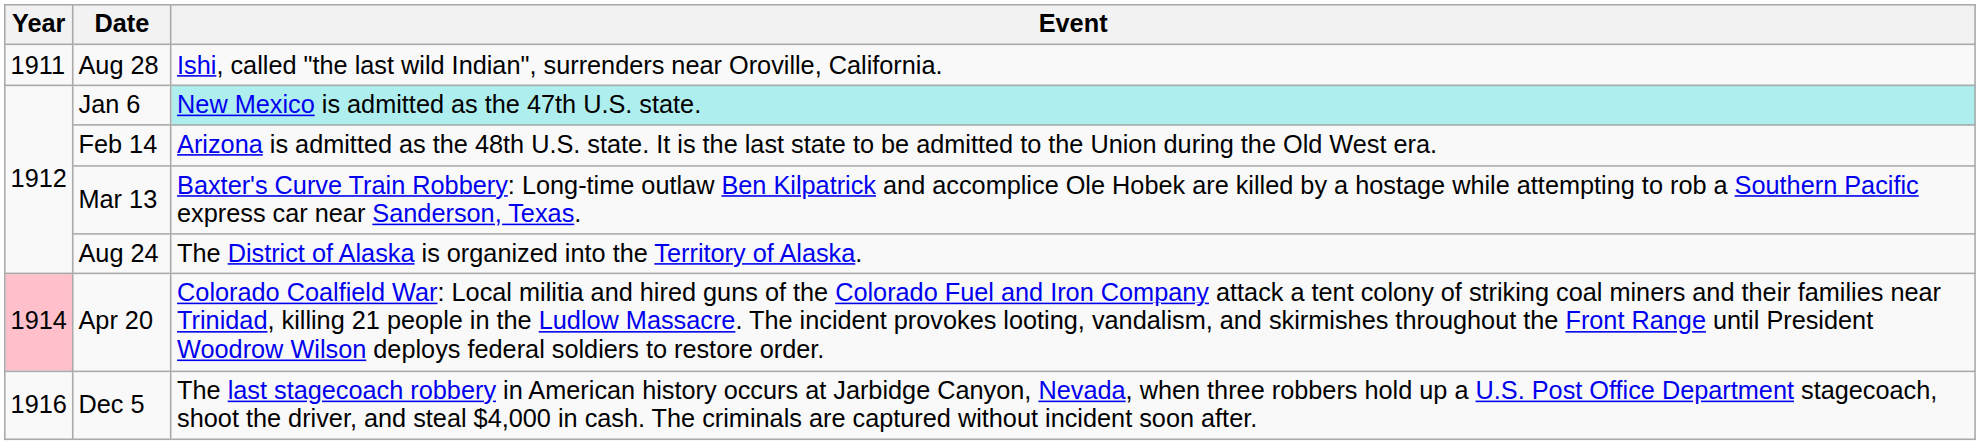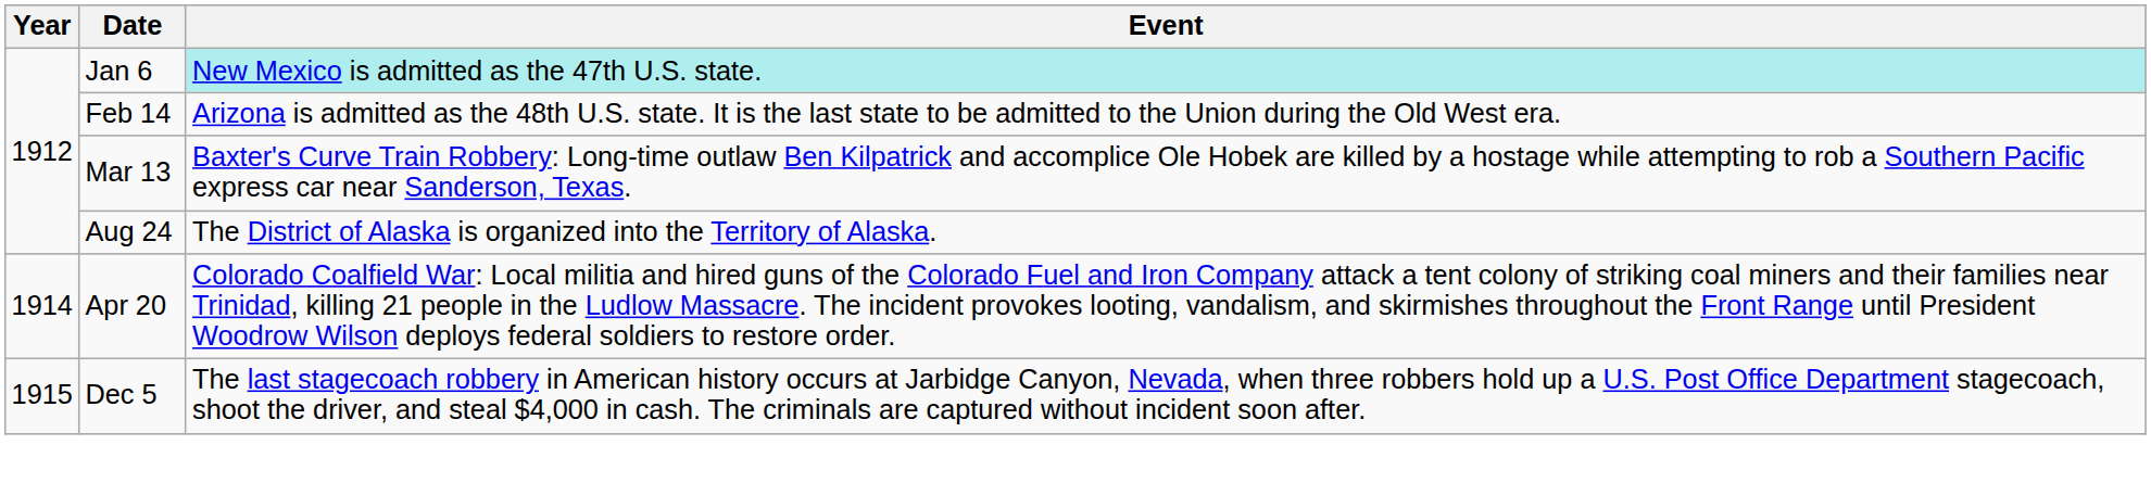 <table class=wikitable>
 <tr>
 <th>Year</th>
 <th width=55>Date</th>
 <th>Event</th>
-</tr>
-<tr>
-<td rowspan=1>1911</td>
-<td>Aug 28</td>
-<td><a href='#'>Ishi</a>, called "the last wild Indian", surrenders near Oroville, California.</td>
 </tr>
 <tr>
 <td rowspan=4>1912</td>
 <td>Jan 6</td>
 <td style="background: paleturquoise;"><a href='#'>New Mexico</a> is admitted as the 47th U.S. state.</td>
 </tr>
 <tr>
 <td>Feb 14</td>
 <td><a href='#'>Arizona</a> is admitted as the 48th U.S. state. It is the last state to be admitted to the Union during the Old West era.</td>
 </tr>
 <tr>
 <td>Mar 13</td>
 <td><a href='#'>Baxter's Curve Train Robbery</a>: Long-time outlaw <a href='#'>Ben Kilpatrick</a> and accomplice Ole Hobek are killed by a hostage while attempting to rob a <a href='#'>Southern Pacific</a> express car near <a href='#'>Sanderson, Texas</a>.</td>
 </tr>
 <tr>
 <td>Aug 24</td>
 <td>The <a href='#'>District of Alaska</a> is organized into the <a href='#'>Territory of Alaska</a>.</td>
 </tr>
 <tr>
-<td rowspan=1 style="background: pink;">1914</td>
+<td rowspan=1>1914</td>
 <td>Apr 20</td>
 <td><a href='#'>Colorado Coalfield War</a>: Local militia and hired guns of the <a href='#'>Colorado Fuel and Iron Company</a> attack a tent colony of striking coal miners and their families near <a href='#'>Trinidad</a>, killing 21 people in the <a href='#'>Ludlow Massacre</a>. The incident provokes looting, vandalism, and skirmishes throughout the <a href='#'>Front Range</a> until President <a href='#'>Woodrow Wilson</a> deploys federal soldiers to restore order.</td>
 </tr>
 <tr>
-<td rowspan=1>1916</td>
+<td rowspan=1>1915</td>
 <td>Dec 5</td>
 <td>The <a href='#'>last stagecoach robbery</a> in American history occurs at Jarbidge Canyon, <a href='#'>Nevada</a>, when three robbers hold up a <a href='#'>U.S. Post Office Department</a> stagecoach, shoot the driver, and steal $4,000 in cash. The criminals are captured without incident soon after.</td>
 </tr>
 </table>
